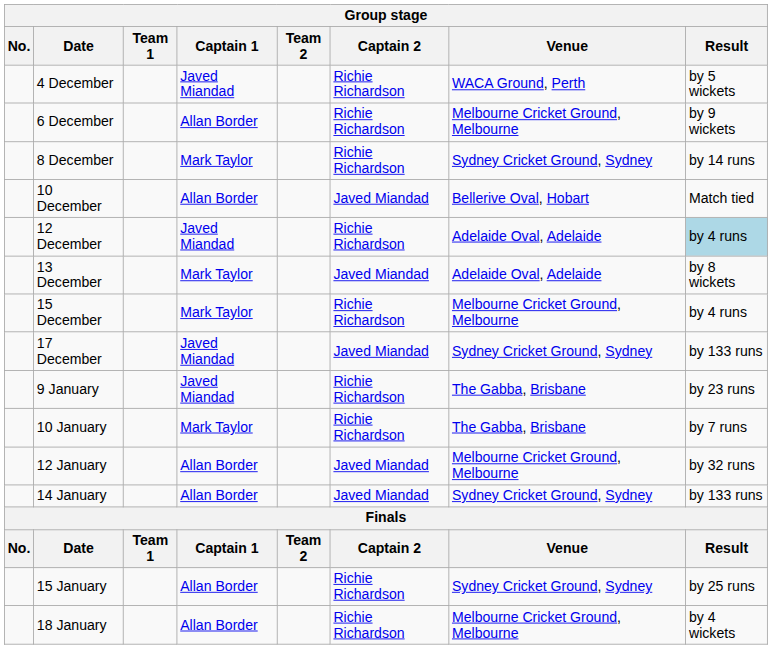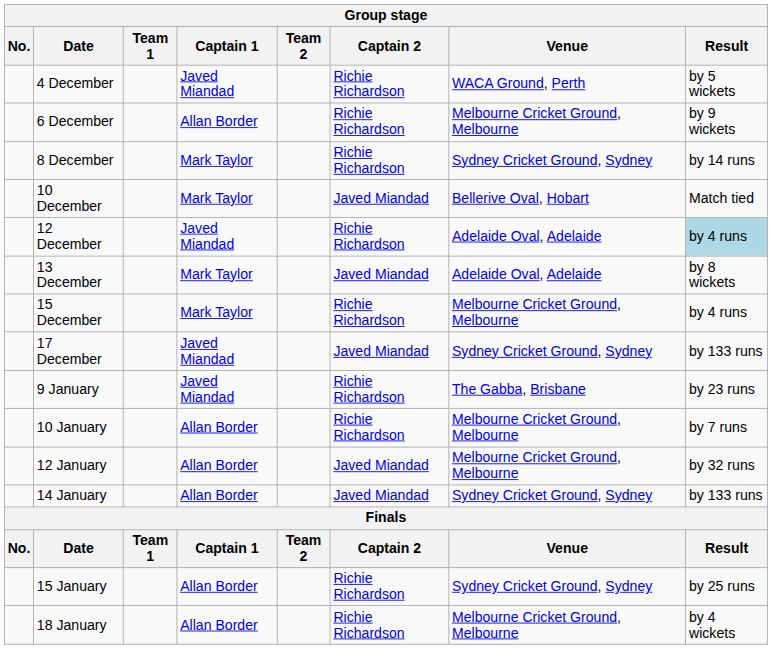 <table class="wikitable">
 <tr>
 <th colspan="9">Group stage</th>
 </tr>
 <tr>
 <th>No.</th>
 <th>Date</th>
 <th>Team 1</th>
 <th>Captain 1</th>
 <th>Team 2</th>
 <th>Captain 2</th>
 <th>Venue</th>
 <th>Result</th>
 </tr>
 <tr>
 <td></td>
 <td>4 December</td>
 <td></td>
 <td><a href='#'>Javed Miandad</a></td>
 <td></td>
 <td><a href='#'>Richie Richardson</a></td>
 <td><a href='#'>WACA Ground</a>, <a href='#'>Perth</a></td>
 <td> by 5 wickets</td>
 </tr>
 <tr>
 <td></td>
 <td>6 December</td>
 <td></td>
 <td><a href='#'>Allan Border</a></td>
 <td></td>
 <td><a href='#'>Richie Richardson</a></td>
 <td><a href='#'>Melbourne Cricket Ground</a>, <a href='#'>Melbourne</a></td>
 <td> by 9 wickets</td>
 </tr>
 <tr>
 <td></td>
 <td>8 December</td>
 <td></td>
 <td><a href='#'>Mark Taylor</a></td>
 <td></td>
 <td><a href='#'>Richie Richardson</a></td>
 <td><a href='#'>Sydney Cricket Ground</a>, <a href='#'>Sydney</a></td>
 <td> by 14 runs</td>
 </tr>
 <tr>
 <td></td>
 <td>10 December</td>
 <td></td>
-<td><a href='#'>Allan Border</a></td>
+<td><a href='#'>Mark Taylor</a></td>
 <td></td>
 <td><a href='#'>Javed Miandad</a></td>
 <td><a href='#'>Bellerive Oval</a>, <a href='#'>Hobart</a></td>
 <td>Match tied</td>
 </tr>
 <tr>
 <td></td>
 <td>12 December</td>
 <td></td>
 <td><a href='#'>Javed Miandad</a></td>
 <td></td>
 <td><a href='#'>Richie Richardson</a></td>
 <td><a href='#'>Adelaide Oval</a>, <a href='#'>Adelaide</a></td>
 <td style="background: lightblue;"> by 4 runs</td>
 </tr>
 <tr>
 <td></td>
 <td>13 December</td>
 <td></td>
 <td><a href='#'>Mark Taylor</a></td>
 <td></td>
 <td><a href='#'>Javed Miandad</a></td>
 <td><a href='#'>Adelaide Oval</a>, <a href='#'>Adelaide</a></td>
 <td> by 8 wickets</td>
 </tr>
 <tr>
 <td></td>
 <td>15 December</td>
 <td></td>
 <td><a href='#'>Mark Taylor</a></td>
 <td></td>
 <td><a href='#'>Richie Richardson</a></td>
 <td><a href='#'>Melbourne Cricket Ground</a>, <a href='#'>Melbourne</a></td>
 <td> by 4 runs</td>
 </tr>
 <tr>
 <td></td>
 <td>17 December</td>
 <td></td>
 <td><a href='#'>Javed Miandad</a></td>
 <td></td>
 <td><a href='#'>Javed Miandad</a></td>
 <td><a href='#'>Sydney Cricket Ground</a>, <a href='#'>Sydney</a></td>
 <td> by 133 runs</td>
 </tr>
 <tr>
 <td></td>
 <td>9 January</td>
 <td></td>
 <td><a href='#'>Javed Miandad</a></td>
 <td></td>
 <td><a href='#'>Richie Richardson</a></td>
 <td><a href='#'>The Gabba</a>, <a href='#'>Brisbane</a></td>
 <td> by 23 runs</td>
 </tr>
 <tr>
 <td></td>
 <td>10 January</td>
 <td></td>
-<td><a href='#'>Mark Taylor</a></td>
+<td><a href='#'>Allan Border</a></td>
 <td></td>
 <td><a href='#'>Richie Richardson</a></td>
-<td><a href='#'>The Gabba</a>, <a href='#'>Brisbane</a></td>
+<td><a href='#'>Melbourne Cricket Ground</a>, <a href='#'>Melbourne</a></td>
 <td> by 7 runs</td>
 </tr>
 <tr>
 <td></td>
 <td>12 January</td>
 <td></td>
 <td><a href='#'>Allan Border</a></td>
 <td></td>
 <td><a href='#'>Javed Miandad</a></td>
 <td><a href='#'>Melbourne Cricket Ground</a>, <a href='#'>Melbourne</a></td>
 <td> by 32 runs</td>
 </tr>
 <tr>
 <td></td>
 <td>14 January</td>
 <td></td>
 <td><a href='#'>Allan Border</a></td>
 <td></td>
 <td><a href='#'>Javed Miandad</a></td>
 <td><a href='#'>Sydney Cricket Ground</a>, <a href='#'>Sydney</a></td>
 <td> by 133 runs</td>
 </tr>
 <tr>
 <th colspan="9">Finals</th>
 </tr>
 <tr>
 <th>No.</th>
 <th>Date</th>
 <th>Team 1</th>
 <th>Captain 1</th>
 <th>Team 2</th>
 <th>Captain 2</th>
 <th>Venue</th>
 <th>Result</th>
 </tr>
 <tr>
 <td></td>
 <td>15 January</td>
 <td></td>
 <td><a href='#'>Allan Border</a></td>
 <td></td>
 <td><a href='#'>Richie Richardson</a></td>
 <td><a href='#'>Sydney Cricket Ground</a>, <a href='#'>Sydney</a></td>
 <td> by 25 runs</td>
 </tr>
 <tr>
 <td></td>
 <td>18 January</td>
 <td></td>
 <td><a href='#'>Allan Border</a></td>
 <td></td>
 <td><a href='#'>Richie Richardson</a></td>
 <td><a href='#'>Melbourne Cricket Ground</a>, <a href='#'>Melbourne</a></td>
 <td> by 4 wickets</td>
 </tr>
 </table>
